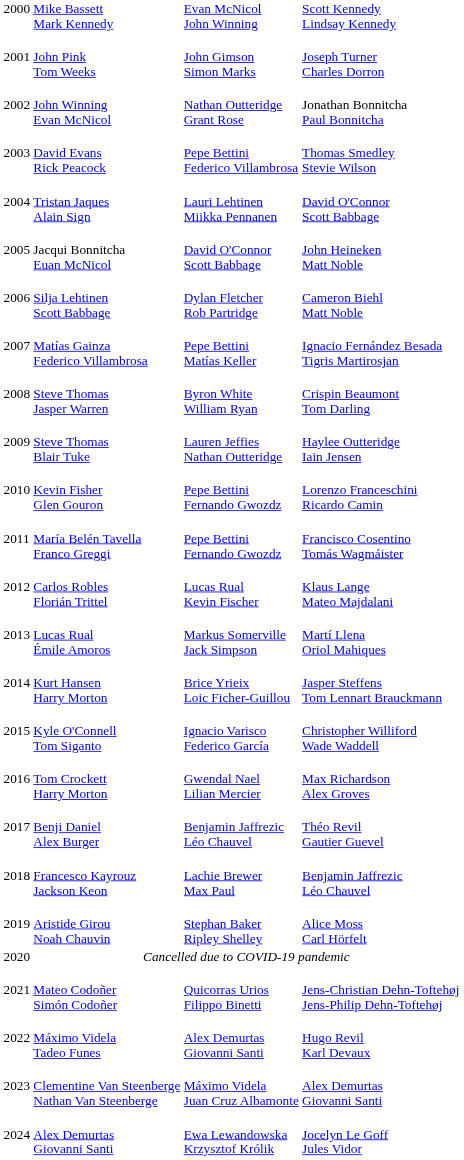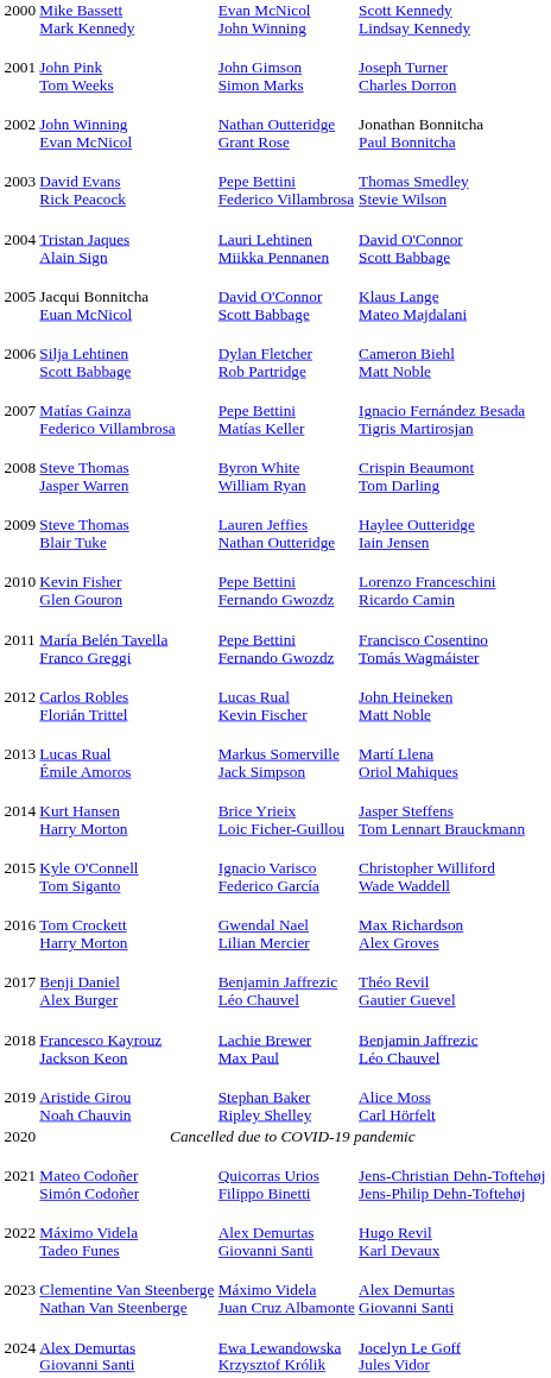 <table>
 <tr>
 <td>2000<br></td>
 <td><br><a href='#'>Mike Bassett</a><br><a href='#'>Mark Kennedy</a></td>
 <td><br><a href='#'>Evan McNicol</a><br><a href='#'>John Winning</a></td>
 <td><br><a href='#'>Scott Kennedy</a><br><a href='#'>Lindsay Kennedy</a></td>
 <td></td>
 </tr>
 <tr>
 <td>2001<br></td>
 <td><br><a href='#'>John Pink</a><br><a href='#'>Tom Weeks</a></td>
 <td><br><a href='#'>John Gimson</a><br><a href='#'>Simon Marks</a></td>
 <td><br><a href='#'>Joseph Turner</a><br><a href='#'>Charles Dorron</a></td>
 <td></td>
 </tr>
 <tr>
 <td>2002<br></td>
 <td><br><a href='#'>John Winning</a><br><a href='#'>Evan McNicol</a></td>
 <td><br><a href='#'>Nathan Outteridge</a><br><a href='#'>Grant Rose</a></td>
 <td><br>Jonathan Bonnitcha<br><a href='#'>Paul Bonnitcha</a></td>
 <td></td>
 </tr>
 <tr>
 <td>2003<br></td>
 <td><br><a href='#'>David Evans</a><br><a href='#'>Rick Peacock</a></td>
 <td><br><a href='#'>Pepe Bettini</a><br><a href='#'>Federico Villambrosa</a></td>
 <td><br><a href='#'>Thomas Smedley</a><br><a href='#'>Stevie Wilson</a></td>
 <td></td>
 </tr>
 <tr>
 <td>2004<br></td>
 <td><br><a href='#'>Tristan Jaques</a><br><a href='#'>Alain Sign</a></td>
 <td><br><a href='#'>Lauri Lehtinen</a><br><a href='#'>Miikka Pennanen</a></td>
 <td><br><a href='#'>David O'Connor</a><br><a href='#'>Scott Babbage</a></td>
 <td></td>
 </tr>
 <tr>
 <td>2005<br></td>
 <td><br>Jacqui Bonnitcha<br><a href='#'>Euan McNicol</a></td>
 <td><br><a href='#'>David O'Connor</a><br><a href='#'>Scott Babbage</a></td>
-<td><br><a href='#'>John Heineken</a><br><a href='#'>Matt Noble</a></td>
+<td><br><a href='#'>Klaus Lange</a><br><a href='#'>Mateo Majdalani</a></td>
 <td></td>
 </tr>
 <tr>
 <td>2006<br></td>
 <td><br><a href='#'>Silja Lehtinen</a><br><a href='#'>Scott Babbage</a></td>
 <td><br><a href='#'>Dylan Fletcher</a><br><a href='#'>Rob Partridge</a></td>
 <td><br><a href='#'>Cameron Biehl</a><br><a href='#'>Matt Noble</a></td>
 <td></td>
 </tr>
 <tr>
 <td>2007<br></td>
 <td><br><a href='#'>Matías Gainza</a><br><a href='#'>Federico Villambrosa</a></td>
 <td><br><a href='#'>Pepe Bettini</a><br><a href='#'>Matías Keller</a></td>
 <td><br><a href='#'>Ignacio Fernández Besada</a><br><a href='#'>Tigris Martirosjan</a></td>
 <td></td>
 </tr>
 <tr>
 <td>2008<br></td>
 <td><br><a href='#'>Steve Thomas</a><br><a href='#'>Jasper Warren</a></td>
 <td><br><a href='#'>Byron White</a><br><a href='#'>William Ryan</a></td>
 <td><br><a href='#'>Crispin Beaumont</a><br><a href='#'>Tom Darling</a></td>
 <td></td>
 </tr>
 <tr>
 <td>2009<br></td>
 <td><br><a href='#'>Steve Thomas</a><br><a href='#'>Blair Tuke</a></td>
 <td><br><a href='#'>Lauren Jeffies</a><br><a href='#'>Nathan Outteridge</a></td>
 <td><br><a href='#'>Haylee Outteridge</a><br><a href='#'>Iain Jensen</a></td>
 <td></td>
 </tr>
 <tr>
 <td>2010<br></td>
 <td><br><a href='#'>Kevin Fisher</a><br><a href='#'>Glen Gouron</a></td>
 <td><br><a href='#'>Pepe Bettini</a><br><a href='#'>Fernando Gwozdz</a></td>
 <td><br><a href='#'>Lorenzo Franceschini</a><br><a href='#'>Ricardo Camin</a></td>
 <td></td>
 </tr>
 <tr>
 <td>2011<br></td>
 <td><br><a href='#'>María Belén Tavella</a><br><a href='#'>Franco Greggi</a></td>
 <td><br><a href='#'>Pepe Bettini</a><br><a href='#'>Fernando Gwozdz</a></td>
 <td><br><a href='#'>Francisco Cosentino</a><br><a href='#'>Tomás Wagmáister</a></td>
 <td></td>
 </tr>
 <tr>
 <td>2012<br></td>
 <td><br><a href='#'>Carlos Robles</a><br><a href='#'>Florián Trittel</a></td>
 <td><br><a href='#'>Lucas Rual</a><br><a href='#'>Kevin Fischer</a></td>
-<td><br><a href='#'>Klaus Lange</a><br><a href='#'>Mateo Majdalani</a></td>
+<td><br><a href='#'>John Heineken</a><br><a href='#'>Matt Noble</a></td>
 <td></td>
 </tr>
 <tr>
 <td>2013<br></td>
 <td><br><a href='#'>Lucas Rual</a><br><a href='#'>Émile Amoros</a></td>
 <td><br><a href='#'>Markus Somerville</a><br><a href='#'>Jack Simpson</a></td>
 <td><br><a href='#'>Martí Llena</a><br><a href='#'>Oriol Mahiques</a></td>
 <td></td>
 </tr>
 <tr>
 <td>2014 </td>
 <td><br><a href='#'>Kurt Hansen</a><br><a href='#'>Harry Morton</a></td>
 <td><br><a href='#'>Brice Yrieix</a><br><a href='#'>Loic Ficher-Guillou</a></td>
 <td><br><a href='#'>Jasper Steffens</a><br><a href='#'>Tom Lennart Brauckmann</a></td>
 <td></td>
 </tr>
 <tr>
 <td>2015<br></td>
 <td><br><a href='#'>Kyle O'Connell</a><br><a href='#'>Tom Siganto</a></td>
 <td><br><a href='#'>Ignacio Varisco</a><br><a href='#'>Federico García</a></td>
 <td><br><a href='#'>Christopher Williford</a><br><a href='#'>Wade Waddell</a></td>
 <td></td>
 </tr>
 <tr>
 <td>2016<br></td>
 <td><br><a href='#'>Tom Crockett</a><br><a href='#'>Harry Morton</a></td>
 <td><br><a href='#'>Gwendal Nael</a><br><a href='#'>Lilian Mercier</a></td>
 <td><br><a href='#'>Max Richardson</a><br><a href='#'>Alex Groves</a></td>
 <td></td>
 </tr>
 <tr>
 <td>2017<br></td>
 <td><br><a href='#'>Benji Daniel</a><br><a href='#'>Alex Burger</a></td>
 <td><br><a href='#'>Benjamin Jaffrezic</a><br><a href='#'>Léo Chauvel</a></td>
 <td><br><a href='#'>Théo Revil</a><br><a href='#'>Gautier Guevel</a></td>
 <td></td>
 </tr>
 <tr>
 <td>2018<br></td>
 <td><br><a href='#'>Francesco Kayrouz</a><br><a href='#'>Jackson Keon</a></td>
 <td><br><a href='#'>Lachie Brewer</a><br><a href='#'>Max Paul</a></td>
 <td><br><a href='#'>Benjamin Jaffrezic</a><br><a href='#'>Léo Chauvel</a></td>
 <td></td>
 </tr>
 <tr>
 <td>2019<br></td>
 <td><br><a href='#'>Aristide Girou</a><br><a href='#'>Noah Chauvin</a></td>
 <td><br><a href='#'>Stephan Baker</a><br><a href='#'>Ripley Shelley</a></td>
 <td><br><a href='#'>Alice Moss</a><br><a href='#'>Carl Hörfelt</a></td>
 <td></td>
 </tr>
 <tr>
 <td>2020<br></td>
 <td colspan=3 align="center"><em>Cancelled due to COVID-19 pandemic</em></td>
 <td></td>
 </tr>
 <tr>
 <td>2021<br></td>
 <td><br><a href='#'>Mateo Codoñer</a><br><a href='#'>Simón Codoñer</a></td>
 <td><br><a href='#'>Quicorras Urios</a><br><a href='#'>Filippo Binetti</a></td>
 <td><br><a href='#'>Jens-Christian Dehn-Toftehøj</a><br><a href='#'>Jens-Philip Dehn-Toftehøj</a></td>
 <td></td>
 </tr>
 <tr>
 <td>2022<br></td>
 <td><br><a href='#'>Máximo Videla</a><br><a href='#'>Tadeo Funes</a></td>
 <td><br><a href='#'>Alex Demurtas</a><br><a href='#'>Giovanni Santi</a></td>
 <td><br><a href='#'>Hugo Revil</a><br><a href='#'>Karl Devaux</a></td>
 <td></td>
 </tr>
 <tr>
 <td>2023<br></td>
 <td><br><a href='#'>Clementine Van Steenberge</a><br><a href='#'>Nathan Van Steenberge</a></td>
 <td><br><a href='#'>Máximo Videla</a><br><a href='#'>Juan Cruz Albamonte</a></td>
 <td><br><a href='#'>Alex Demurtas</a><br><a href='#'>Giovanni Santi</a></td>
 <td></td>
 </tr>
 <tr>
 <td>2024<br></td>
 <td><br><a href='#'>Alex Demurtas</a><br><a href='#'>Giovanni Santi</a></td>
 <td><br><a href='#'>Ewa Lewandowska</a><br><a href='#'>Krzysztof Królik</a></td>
 <td><br><a href='#'>Jocelyn Le Goff</a><br><a href='#'>Jules Vidor</a></td>
 <td></td>
 </tr>
 </table>
